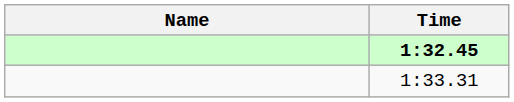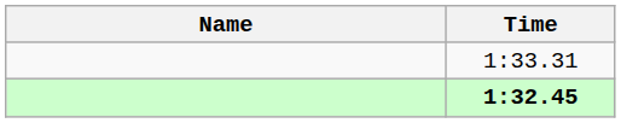 <table class="wikitable" style="text-align:center;">
 <tr>
 <th style="width:19em">Name</th>
 <th style="width:7em">Time</th>
 </tr>
+<tr>
+<td align=left></td>
+<td>1:33.31</td>
+</tr>
 <tr bgcolor=ccffcc>
 <td align=left><strong></strong></td>
 <td><strong>1:32.45</strong></td>
 </tr>
-<tr>
-<td align=left></td>
-<td>1:33.31</td>
-</tr>
 </table>
